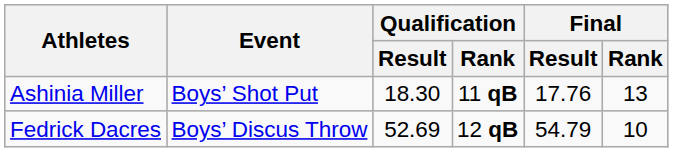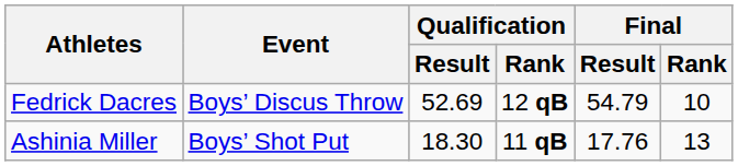 <table class="wikitable" border="1" style="font-size:90%">
 <tr>
 <th rowspan=2>Athletes</th>
 <th rowspan=2>Event</th>
 <th colspan=2>Qualification</th>
 <th colspan=2>Final</th>
 </tr>
 <tr>
 <th>Result</th>
 <th>Rank</th>
 <th>Result</th>
 <th>Rank</th>
 </tr>
 <tr>
+<td><a href='#'>Fedrick Dacres</a></td>
+<td><a href='#'>Boys’ Discus Throw</a></td>
+<td align=center>52.69</td>
+<td align=center>12 <strong>qB</strong></td>
+<td align=center>54.79</td>
+<td align=center>10</td>
+</tr>
+<tr>
 <td><a href='#'>Ashinia Miller</a></td>
 <td><a href='#'>Boys’ Shot Put</a></td>
 <td align=center>18.30</td>
 <td align=center>11 <strong>qB</strong></td>
 <td align=center>17.76</td>
 <td align=center>13</td>
 </tr>
-<tr>
-<td><a href='#'>Fedrick Dacres</a></td>
-<td><a href='#'>Boys’ Discus Throw</a></td>
-<td align=center>52.69</td>
-<td align=center>12 <strong>qB</strong></td>
-<td align=center>54.79</td>
-<td align=center>10</td>
-</tr>
 </table>
